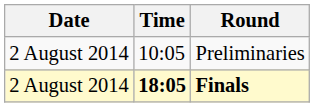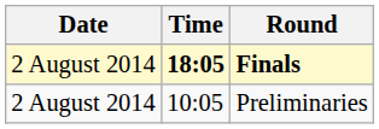 <table class="wikitable">
 <tr>
 <th>Date</th>
 <th>Time</th>
 <th>Round</th>
 </tr>
+<tr style=background:lemonchiffon>
+<td>2 August 2014</td>
+<td><strong>18:05</strong></td>
+<td><strong>Finals</strong></td>
+</tr>
 <tr>
 <td>2 August 2014</td>
 <td>10:05</td>
 <td>Preliminaries</td>
 </tr>
-<tr style=background:lemonchiffon>
-<td>2 August 2014</td>
-<td><strong>18:05</strong></td>
-<td><strong>Finals</strong></td>
-</tr>
 </table>
